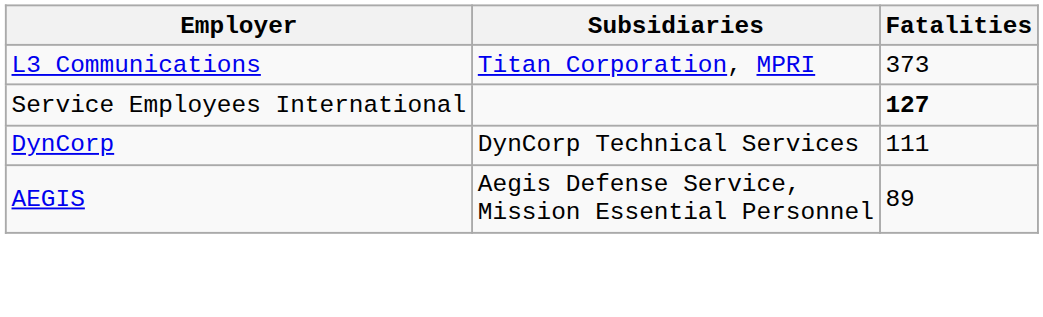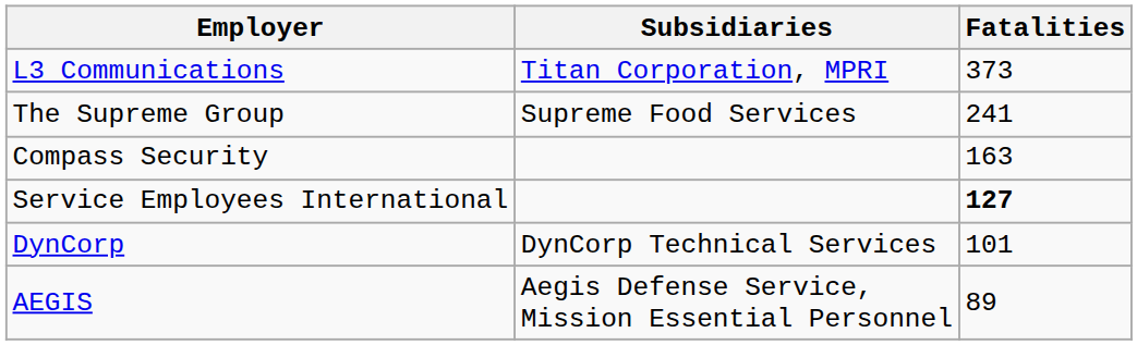 <table class="wikitable" style="float:right">
 <tr>
 <th>Employer</th>
 <th>Subsidiaries</th>
 <th>Fatalities</th>
 </tr>
 <tr>
 <td><a href='#'>L3 Communications</a></td>
 <td><a href='#'>Titan Corporation</a>, <a href='#'>MPRI</a></td>
 <td>373</td>
 </tr>
 <tr>
+<td>The Supreme Group</td>
+<td>Supreme Food Services</td>
+<td>241</td>
+</tr>
+<tr>
+<td>Compass Security</td>
+<td></td>
+<td>163</td>
+</tr>
+<tr>
 <td>Service Employees International</td>
 <td></td>
 <td><strong>127</strong></td>
 </tr>
 <tr>
 <td><a href='#'>DynCorp</a></td>
 <td>DynCorp Technical Services</td>
-<td>111</td>
+<td>101</td>
 </tr>
 <tr>
 <td><a href='#'>AEGIS</a></td>
 <td>Aegis Defense Service,<br>Mission Essential Personnel</td>
 <td>89</td>
 </tr>
 </table>
